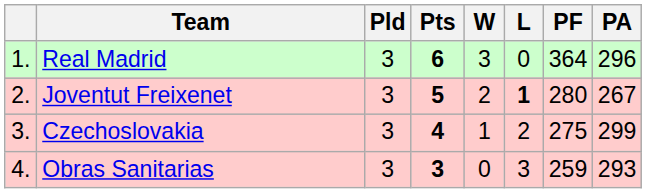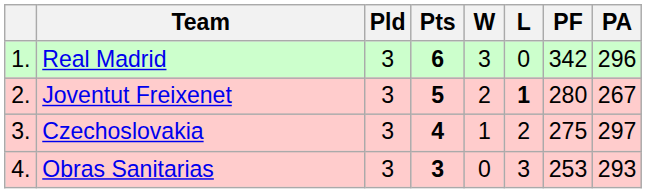 <table class=wikitable style="text-align:center">
 <tr>
 <th width=15></th>
 <th width=220>Team</th>
 <th width=20>Pld</th>
 <th width=30>Pts</th>
 <th width=20>W</th>
 <th width=20>L</th>
 <th width=20>PF</th>
 <th width=20>PA</th>
 </tr>
 <tr style="background: #ccffcc;">
 <td>1.</td>
 <td align=left> <a href='#'>Real Madrid</a></td>
 <td>3</td>
 <td><strong>6</strong></td>
 <td>3</td>
 <td>0</td>
-<td>364</td>
+<td>342</td>
 <td>296</td>
 </tr>
 <tr style="background:#ffcccc;">
 <td>2.</td>
 <td align=left> <a href='#'>Joventut Freixenet</a></td>
 <td>3</td>
 <td><strong>5</strong></td>
 <td>2</td>
 <td><strong>1</strong></td>
 <td>280</td>
 <td>267</td>
 </tr>
 <tr style="background:#ffcccc;">
 <td>3.</td>
 <td align=left> <a href='#'>Czechoslovakia</a></td>
 <td>3</td>
 <td><strong>4</strong></td>
 <td>1</td>
 <td>2</td>
 <td>275</td>
-<td>299</td>
+<td>297</td>
 </tr>
 <tr style="background:#ffcccc;">
 <td>4.</td>
 <td align=left> <a href='#'>Obras Sanitarias</a></td>
 <td>3</td>
 <td><strong>3</strong></td>
 <td>0</td>
 <td>3</td>
-<td>259</td>
+<td>253</td>
 <td>293</td>
 </tr>
 </table>
